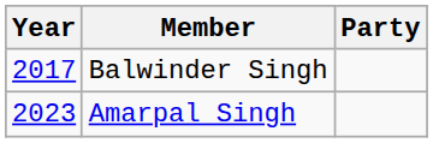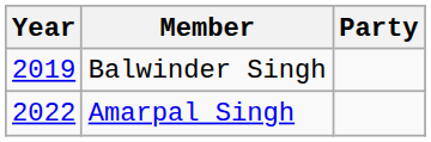 <table class="wikitable sortable">
 <tr>
 <th>Year</th>
 <th>Member</th>
 <th colspan="2">Party</th>
 </tr>
 <tr>
-<td><a href='#'>2017</a></td>
+<td><a href='#'>2019</a></td>
 <td>Balwinder Singh</td>
 <td></td>
 </tr>
 <tr>
-<td><a href='#'>2023</a></td>
+<td><a href='#'>2022</a></td>
 <td><a href='#'>Amarpal Singh</a></td>
 <td></td>
 </tr>
 </table>
